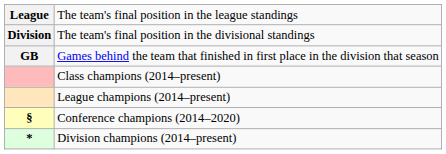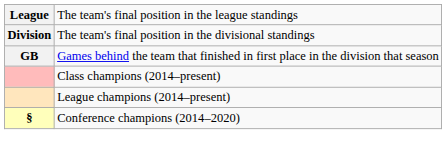 <table class="wikitable plainrowheaders" style="font-size:85%">
 <tr>
 <th scope="row" style="text-align:center"><strong>League</strong></th>
 <td>The team's final position in the league standings</td>
 </tr>
 <tr>
 <th scope="row" style="text-align:center"><strong>Division</strong></th>
 <td>The team's final position in the divisional standings</td>
 </tr>
 <tr>
 <th scope="row" style="text-align:center"><strong>GB</strong></th>
 <td><a href='#'>Games behind</a> the team that finished in first place in the division that season</td>
 </tr>
 <tr>
 <th scope="row" style="text-align:center; background-color:#FFBBBB"></th>
 <td>Class champions (2014–present)</td>
 </tr>
 <tr>
 <th scope="row" style="text-align:center; background-color:#FFE6BD"></th>
 <td>League champions (2014–present)</td>
 </tr>
 <tr>
 <th scope="row" style="text-align:center; background-color:#FFFFBB">§</th>
 <td>Conference champions (2014–2020)</td>
 </tr>
-<tr>
-<th scope="row" style="text-align:center; background-color:#DDFFDD">*</th>
-<td>Division champions (2014–present)</td>
-</tr>
 </table>
